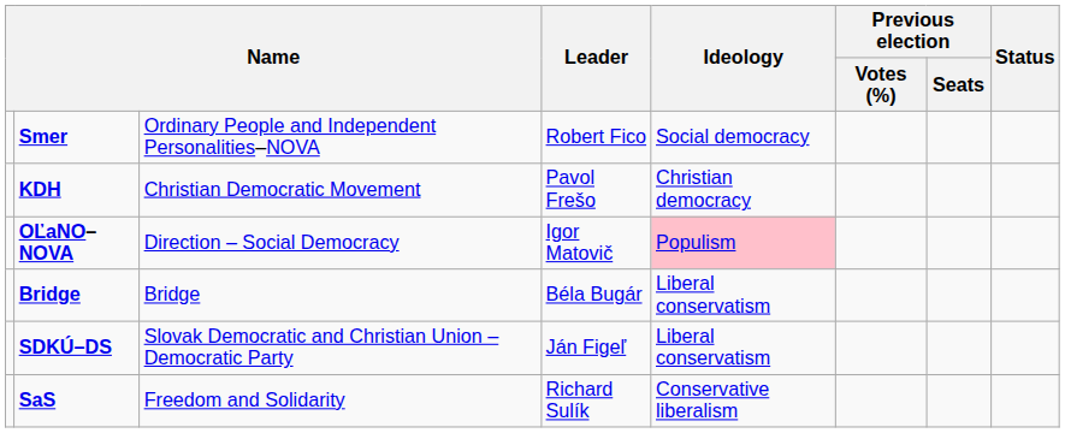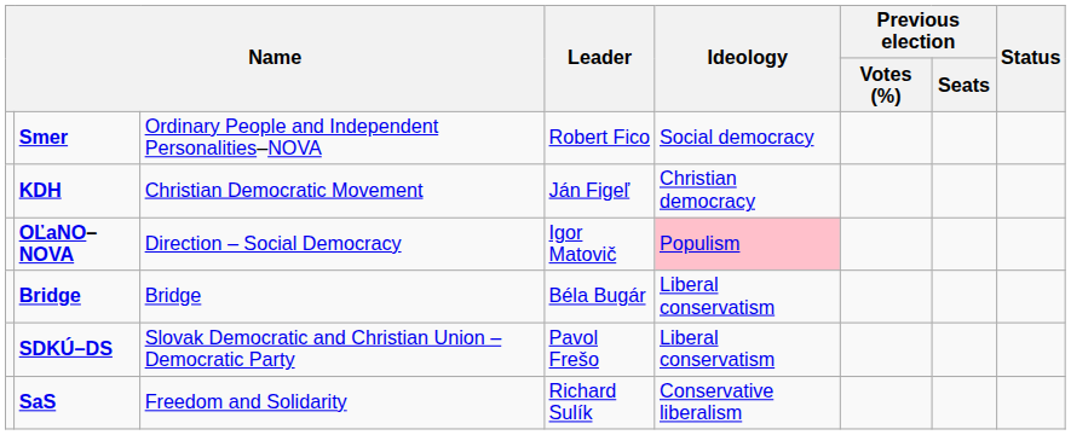 <table class="wikitable">
 <tr>
 <th colspan="3" rowspan="2">Name</th>
 <th rowspan="2">Leader</th>
 <th rowspan="2">Ideology</th>
 <th colspan="2">Previous election</th>
 <th rowspan="2">Status</th>
 </tr>
 <tr>
 <th>Votes (%)</th>
 <th>Seats</th>
 </tr>
 <tr>
 <td></td>
 <td><a href='#'><strong>Smer</strong></a></td>
 <td><a href='#'>Ordinary People and Independent Personalities</a>–<a href='#'>NOVA</a></td>
 <td><a href='#'>Robert Fico</a></td>
 <td><a href='#'>Social democracy</a></td>
 <td></td>
 <td></td>
 <td></td>
 </tr>
 <tr>
 <td></td>
 <td><a href='#'><strong>KDH</strong></a></td>
 <td><a href='#'>Christian Democratic Movement</a></td>
-<td><a href='#'>Pavol Frešo</a></td>
+<td><a href='#'>Ján Figeľ</a></td>
 <td><a href='#'>Christian democracy</a></td>
 <td></td>
 <td></td>
 <td></td>
 </tr>
 <tr>
 <td></td>
 <td><strong><a href='#'>OĽaNO</a>–<a href='#'>NOVA</a></strong></td>
 <td><a href='#'>Direction – Social Democracy</a></td>
 <td><a href='#'>Igor Matovič</a></td>
 <td style="background: pink;"><a href='#'>Populism</a></td>
 <td></td>
 <td></td>
 <td></td>
 </tr>
 <tr>
 <td></td>
 <td><a href='#'><strong>Bridge</strong></a></td>
 <td><a href='#'>Bridge</a></td>
 <td><a href='#'>Béla Bugár</a></td>
 <td><a href='#'>Liberal conservatism</a></td>
 <td></td>
 <td></td>
 <td></td>
 </tr>
 <tr>
 <td></td>
 <td><a href='#'><strong>SDKÚ–DS</strong></a></td>
 <td><a href='#'>Slovak Democratic and Christian Union – Democratic Party</a></td>
-<td><a href='#'>Ján Figeľ</a></td>
+<td><a href='#'>Pavol Frešo</a></td>
 <td><a href='#'>Liberal conservatism</a></td>
 <td></td>
 <td></td>
 <td></td>
 </tr>
 <tr>
 <td></td>
 <td><strong><a href='#'>SaS</a></strong></td>
 <td><a href='#'>Freedom and Solidarity</a></td>
 <td><a href='#'>Richard Sulík</a></td>
 <td><a href='#'>Conservative liberalism</a></td>
 <td></td>
 <td></td>
 <td></td>
 </tr>
 </table>
